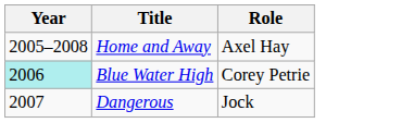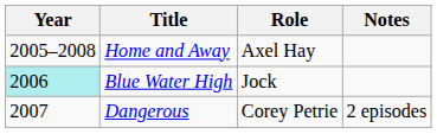 <table class="wikitable sortable">
 <tr>
 <th>Year</th>
 <th>Title</th>
 <th>Role</th>
+<th class="unsortable">Notes</th>
 </tr>
 <tr>
 <td>2005–2008</td>
 <td><em><a href='#'>Home and Away</a></em></td>
 <td>Axel Hay</td>
+<td></td>
 </tr>
 <tr>
 <td style="background: paleturquoise;">2006</td>
 <td><em><a href='#'>Blue Water High</a></em></td>
-<td>Corey Petrie</td>
+<td>Jock</td>
+<td></td>
 </tr>
 <tr>
 <td>2007</td>
 <td><em><a href='#'>Dangerous</a></em></td>
-<td>Jock</td>
+<td>Corey Petrie</td>
+<td>2 episodes</td>
 </tr>
 </table>
